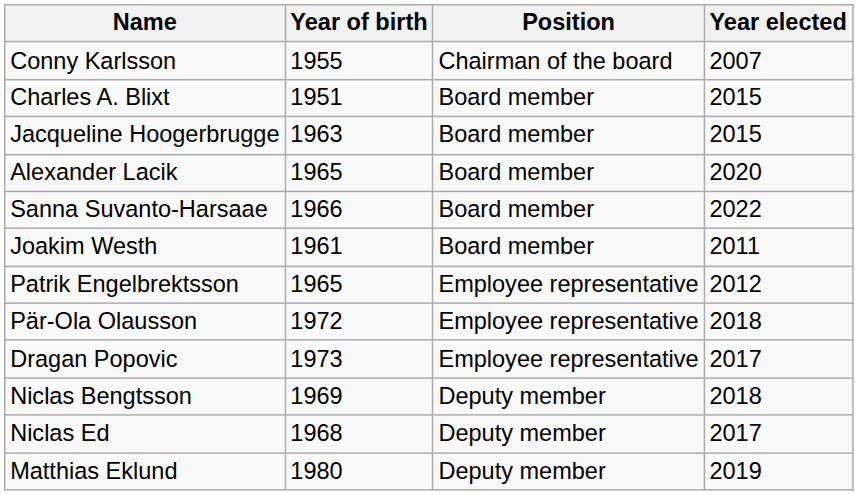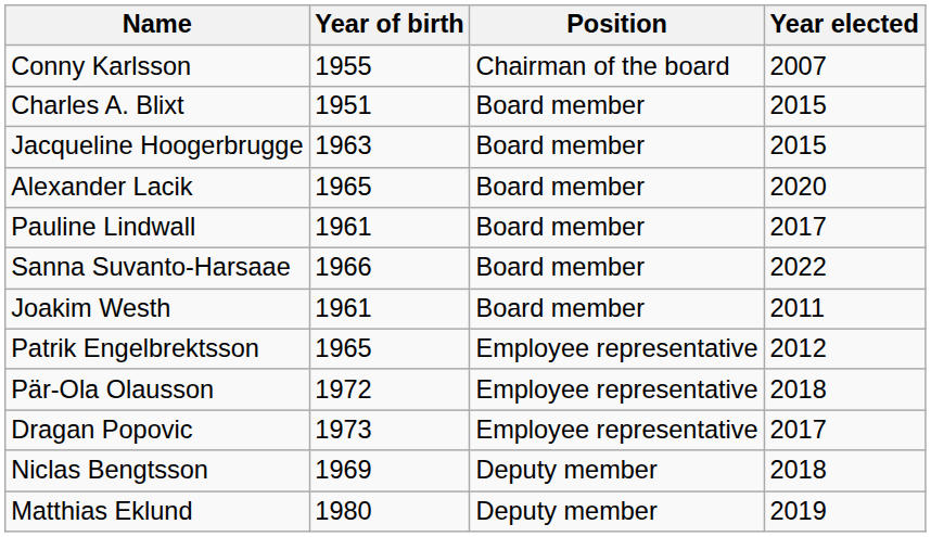 <table class="wikitable">
 <tr>
 <th>Name</th>
 <th>Year of birth</th>
 <th>Position</th>
 <th>Year elected</th>
 </tr>
 <tr>
 <td>Conny Karlsson</td>
 <td>1955</td>
 <td>Chairman of the board</td>
 <td>2007</td>
 </tr>
 <tr>
 <td>Charles A. Blixt</td>
 <td>1951</td>
 <td>Board member</td>
 <td>2015</td>
 </tr>
 <tr>
 <td>Jacqueline Hoogerbrugge</td>
 <td>1963</td>
 <td>Board member</td>
 <td>2015</td>
 </tr>
 <tr>
 <td>Alexander Lacik</td>
 <td>1965</td>
 <td>Board member</td>
 <td>2020</td>
+</tr>
+<tr>
+<td>Pauline Lindwall</td>
+<td>1961</td>
+<td>Board member</td>
+<td>2017</td>
 </tr>
 <tr>
 <td>Sanna Suvanto-Harsaae</td>
 <td>1966</td>
 <td>Board member</td>
 <td>2022 </td>
 </tr>
 <tr>
 <td>Joakim Westh</td>
 <td>1961</td>
 <td>Board member</td>
 <td>2011</td>
 </tr>
 <tr>
 <td>Patrik Engelbrektsson</td>
 <td>1965</td>
 <td>Employee representative</td>
 <td>2012</td>
 </tr>
 <tr>
 <td>Pär-Ola Olausson</td>
 <td>1972</td>
 <td>Employee representative</td>
 <td>2018</td>
 </tr>
 <tr>
 <td>Dragan Popovic</td>
 <td>1973</td>
 <td>Employee representative</td>
 <td>2017</td>
 </tr>
 <tr>
 <td>Niclas Bengtsson</td>
 <td>1969</td>
 <td>Deputy member</td>
 <td>2018</td>
 </tr>
 <tr>
-<td>Niclas Ed</td>
-<td>1968</td>
-<td>Deputy member</td>
-<td>2017</td>
-</tr>
-<tr>
 <td>Matthias Eklund</td>
 <td>1980</td>
 <td>Deputy member</td>
 <td>2019</td>
 </tr>
 </table>
